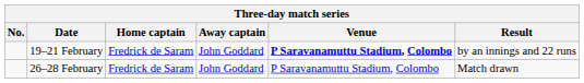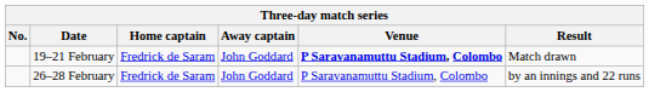 <table class="wikitable">
 <tr>
 <th colspan="9">Three-day match series</th>
 </tr>
 <tr>
 <th>No.</th>
 <th>Date</th>
 <th>Home captain</th>
 <th>Away captain</th>
 <th>Venue</th>
 <th>Result</th>
 </tr>
 <tr>
 <td></td>
 <td>19–21 February</td>
 <td><a href='#'>Fredrick de Saram</a></td>
 <td><a href='#'>John Goddard</a></td>
 <td><strong><a href='#'>P Saravanamuttu Stadium</a>, <a href='#'>Colombo</a></strong></td>
-<td> by an innings and 22 runs</td>
+<td>Match drawn</td>
 </tr>
 <tr>
 <td></td>
 <td>26–28 February</td>
 <td><a href='#'>Fredrick de Saram</a></td>
 <td><a href='#'>John Goddard</a></td>
 <td><a href='#'>P Saravanamuttu Stadium</a>, <a href='#'>Colombo</a></td>
-<td>Match drawn</td>
+<td> by an innings and 22 runs</td>
 </tr>
 </table>
